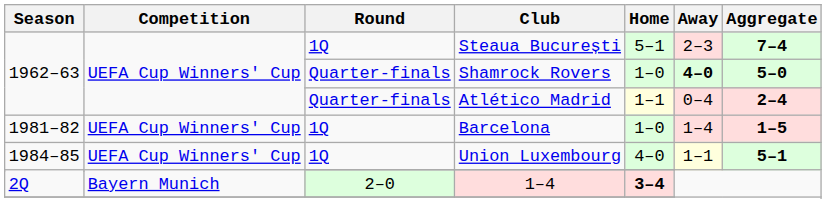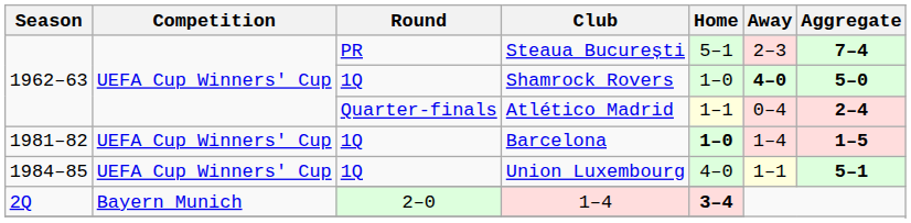 <table class="wikitable" style="text-align:left">
 <tr>
 <th>Season</th>
 <th>Competition</th>
 <th>Round</th>
 <th>Club</th>
 <th>Home</th>
 <th>Away</th>
 <th>Aggregate</th>
 </tr>
 <tr>
 <td rowspan="3">1962–63</td>
 <td rowspan="3"><a href='#'>UEFA Cup Winners' Cup</a></td>
-<td><a href='#'>1Q</a></td>
+<td><a href='#'>PR</a></td>
 <td> <a href='#'>Steaua București</a></td>
 <td bgcolor="#ddffdd" style="text-align:center;">5–1</td>
 <td bgcolor="#ffdddd" style="text-align:center;">2–3</td>
 <td bgcolor="#ddffdd" style="text-align:center;"><strong>7–4</strong></td>
 </tr>
 <tr>
-<td><a href='#'>Quarter-finals</a></td>
+<td><a href='#'>1Q</a></td>
 <td> <a href='#'>Shamrock Rovers</a></td>
 <td bgcolor="#ddffdd" style="text-align:center;">1–0</td>
 <td bgcolor="#ddffdd" style="text-align:center;"><strong>4–0</strong></td>
 <td bgcolor="#ddffdd" style="text-align:center;"><strong>5–0</strong></td>
 </tr>
 <tr>
 <td><a href='#'>Quarter-finals</a></td>
 <td> <a href='#'>Atlético Madrid</a></td>
 <td bgcolor="#ffffdd" style="text-align:center;">1–1</td>
 <td bgcolor="#ffdddd" style="text-align:center;">0–4</td>
 <td bgcolor="#ffdddd" style="text-align:center;"><strong>2–4</strong></td>
 </tr>
 <tr>
 <td rowspan="1">1981–82</td>
 <td rowspan="1"><a href='#'>UEFA Cup Winners' Cup</a></td>
 <td><a href='#'>1Q</a></td>
 <td> <a href='#'>Barcelona</a></td>
-<td bgcolor="#ddffdd" style="text-align:center;">1–0</td>
+<td bgcolor="#ddffdd" style="text-align:center;"><strong>1–0</strong></td>
 <td bgcolor="#ffdddd" style="text-align:center;">1–4</td>
 <td bgcolor="#ffdddd" style="text-align:center;"><strong>1–5</strong></td>
 </tr>
 <tr>
 <td rowspan="2">1984–85</td>
 <td rowspan="2"><a href='#'>UEFA Cup Winners' Cup</a></td>
 <td><a href='#'>1Q</a></td>
 <td> <a href='#'>Union Luxembourg</a></td>
 <td bgcolor="#ddffdd" style="text-align:center;">4–0</td>
 <td bgcolor="#ffffdd" style="text-align:center;">1–1</td>
 <td bgcolor="#ddffdd" style="text-align:center;"><strong>5–1</strong></td>
 </tr>
 <tr>
 </tr>
 <tr>
 <td><a href='#'>2Q</a></td>
 <td> <a href='#'>Bayern Munich</a></td>
 <td bgcolor="#ddffdd" style="text-align:center;">2–0</td>
 <td bgcolor="#ffdddd" style="text-align:center;">1–4</td>
 <td bgcolor="#ffdddd" style="text-align:center;"><strong>3–4</strong></td>
 </tr>
 <tr>
 </tr>
 </table>
